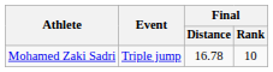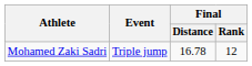 <table class="wikitable" style="font-size:90%">
 <tr>
 <th rowspan="2">Athlete</th>
 <th rowspan="2">Event</th>
 <th colspan="2">Final</th>
 </tr>
 <tr style="font-size:95%">
 <th>Distance</th>
 <th>Rank</th>
 </tr>
 <tr align=center>
 <td align=left><a href='#'>Mohamed Zaki Sadri</a></td>
 <td align=left><a href='#'>Triple jump</a></td>
 <td>16.78</td>
-<td>10</td>
+<td>12</td>
 </tr>
 </table>
